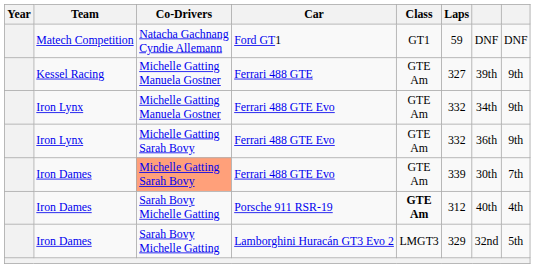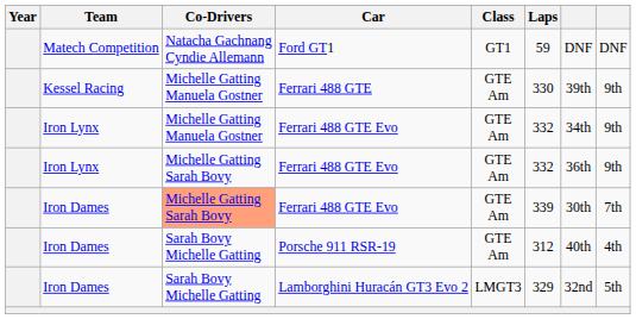 <table class="wikitable" style="text-align:center; font-size:90%">
 <tr>
 <th>Year</th>
 <th>Team</th>
 <th>Co-Drivers</th>
 <th>Car</th>
 <th>Class</th>
 <th>Laps</th>
 <th></th>
 <th></th>
 </tr>
 <tr>
 <th></th>
 <td align=left> <a href='#'>Matech Competition</a></td>
 <td align=left> <a href='#'>Natacha Gachnang</a><br> <a href='#'>Cyndie Allemann</a></td>
 <td align=left><a href='#'>Ford GT</a>1</td>
 <td>GT1</td>
 <td>59</td>
 <td>DNF</td>
 <td>DNF</td>
 </tr>
 <tr>
 <th></th>
 <td align="left"> <a href='#'>Kessel Racing</a></td>
 <td align="left"> <a href='#'>Michelle Gatting</a><br> <a href='#'>Manuela Gostner</a></td>
 <td align="left"><a href='#'>Ferrari 488 GTE</a></td>
 <td>GTE<br>Am</td>
-<td>327</td>
+<td>330</td>
 <td>39th</td>
 <td>9th</td>
 </tr>
 <tr>
 <th></th>
 <td align="left"> <a href='#'>Iron Lynx</a></td>
 <td align="left"> <a href='#'>Michelle Gatting</a><br> <a href='#'>Manuela Gostner</a></td>
 <td align="left"><a href='#'>Ferrari 488 GTE Evo</a></td>
 <td>GTE<br>Am</td>
 <td>332</td>
 <td>34th</td>
 <td>9th</td>
 </tr>
 <tr>
 <th></th>
 <td align="left"> <a href='#'>Iron Lynx</a></td>
 <td align="left"> <a href='#'>Michelle Gatting</a><br> <a href='#'>Sarah Bovy</a></td>
 <td align="left"><a href='#'>Ferrari 488 GTE Evo</a></td>
 <td>GTE<br>Am</td>
 <td>332</td>
 <td>36th</td>
 <td>9th</td>
 </tr>
 <tr>
 <th></th>
 <td align="left"> <a href='#'>Iron Dames</a></td>
 <td align="left" style="background: lightsalmon;"> <a href='#'>Michelle Gatting</a><br> <a href='#'>Sarah Bovy</a></td>
 <td align="left"><a href='#'>Ferrari 488 GTE Evo</a></td>
 <td>GTE<br>Am</td>
 <td>339</td>
 <td>30th</td>
 <td>7th</td>
 </tr>
 <tr>
 <th></th>
 <td align="left"> <a href='#'>Iron Dames</a></td>
 <td align="left"> <a href='#'>Sarah Bovy</a><br> <a href='#'>Michelle Gatting</a></td>
 <td align="left"><a href='#'>Porsche 911 RSR-19</a></td>
-<td><strong>GTE<br>Am</strong></td>
+<td>GTE<br>Am</td>
 <td>312</td>
 <td>40th</td>
 <td>4th</td>
 </tr>
 <tr>
 <th></th>
 <td align="left"nowrap> <a href='#'>Iron Dames</a></td>
 <td align="left"nowrap> <a href='#'>Sarah Bovy</a><br> <a href='#'>Michelle Gatting</a></td>
 <td align="left"nowrap><a href='#'>Lamborghini Huracán GT3 Evo 2</a></td>
 <td>LMGT3</td>
 <td>329</td>
 <td>32nd</td>
 <td>5th</td>
 </tr>
 <tr>
 <th colspan="8"></th>
 </tr>
 </table>
